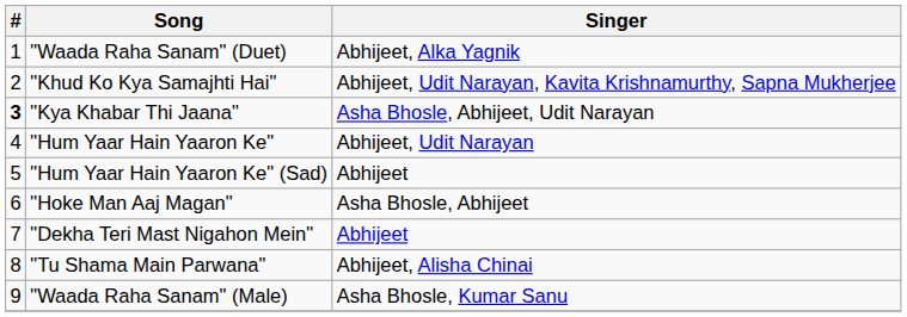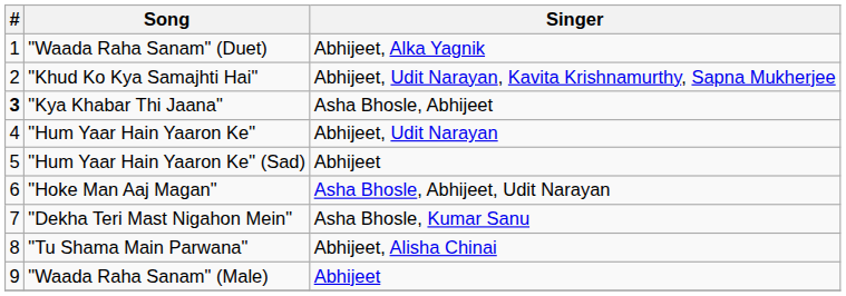 <table class="wikitable sortable" style="font-size:92%;">
 <tr>
 <th>#</th>
 <th>Song</th>
 <th>Singer</th>
 </tr>
 <tr>
 <td>1</td>
 <td>"Waada Raha Sanam" (Duet)</td>
 <td>Abhijeet, <a href='#'>Alka Yagnik</a></td>
 </tr>
 <tr>
 <td>2</td>
 <td>"Khud Ko Kya Samajhti Hai"</td>
 <td>Abhijeet, <a href='#'>Udit Narayan</a>, <a href='#'>Kavita Krishnamurthy</a>, <a href='#'>Sapna Mukherjee</a></td>
 </tr>
 <tr>
 <td><strong>3</strong></td>
 <td>"Kya Khabar Thi Jaana"</td>
-<td><a href='#'>Asha Bhosle</a>, Abhijeet, Udit Narayan</td>
+<td>Asha Bhosle, Abhijeet</td>
 </tr>
 <tr>
 <td>4</td>
 <td>"Hum Yaar Hain Yaaron Ke"</td>
 <td>Abhijeet, <a href='#'>Udit Narayan</a></td>
 </tr>
 <tr>
 <td>5</td>
 <td>"Hum Yaar Hain Yaaron Ke" (Sad)</td>
 <td>Abhijeet</td>
 </tr>
 <tr>
 <td>6</td>
 <td>"Hoke Man Aaj Magan"</td>
-<td>Asha Bhosle, Abhijeet</td>
+<td><a href='#'>Asha Bhosle</a>, Abhijeet, Udit Narayan</td>
 </tr>
 <tr>
 <td>7</td>
 <td>"Dekha Teri Mast Nigahon Mein"</td>
-<td><a href='#'>Abhijeet</a></td>
+<td>Asha Bhosle, <a href='#'>Kumar Sanu</a></td>
 </tr>
 <tr>
 <td>8</td>
 <td>"Tu Shama Main Parwana"</td>
 <td>Abhijeet, <a href='#'>Alisha Chinai</a></td>
 </tr>
 <tr>
 <td>9</td>
 <td>"Waada Raha Sanam" (Male)</td>
-<td>Asha Bhosle, <a href='#'>Kumar Sanu</a></td>
+<td><a href='#'>Abhijeet</a></td>
 </tr>
 <tr>
 </tr>
 </table>
